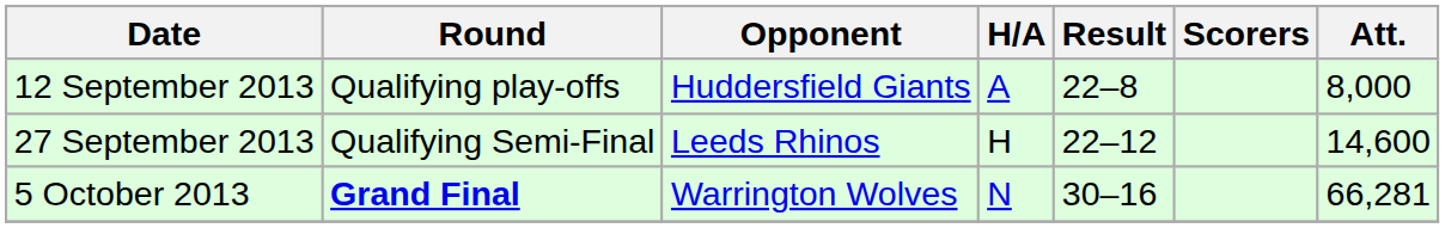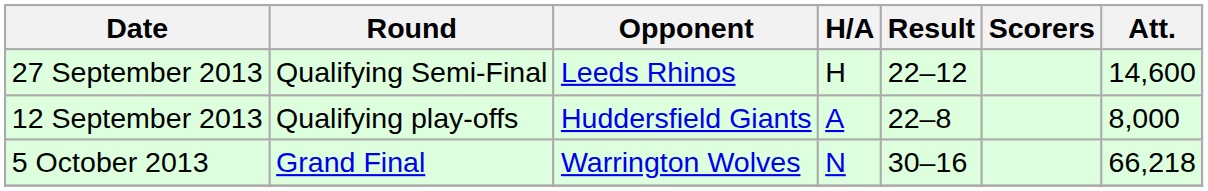 <table class="wikitable" style="font-size:85%;">
 <tr>
 <th>Date</th>
 <th>Round</th>
 <th>Opponent</th>
 <th>H/A</th>
 <th>Result</th>
 <th>Scorers</th>
 <th>Att.</th>
 </tr>
 <tr style="background:#ddffdd">
+<td>27 September 2013</td>
+<td>Qualifying Semi-Final</td>
+<td> <a href='#'>Leeds Rhinos</a></td>
+<td>H</td>
+<td>22–12</td>
+<td></td>
+<td>14,600</td>
+</tr>
+<tr style="background:#ddffdd">
 <td>12 September 2013</td>
 <td>Qualifying play-offs</td>
 <td> <a href='#'>Huddersfield Giants</a></td>
 <td><a href='#'>A</a></td>
 <td>22–8</td>
 <td></td>
 <td>8,000</td>
 </tr>
 <tr style="background:#ddffdd">
-<td>27 September 2013</td>
-<td>Qualifying Semi-Final</td>
-<td> <a href='#'>Leeds Rhinos</a></td>
-<td>H</td>
-<td>22–12</td>
-<td></td>
-<td>14,600</td>
-</tr>
-<tr style="background:#ddffdd">
 <td>5 October 2013</td>
-<td><strong><a href='#'>Grand Final</a></strong></td>
+<td><a href='#'>Grand Final</a></td>
 <td> <a href='#'>Warrington Wolves</a></td>
 <td><a href='#'>N</a></td>
 <td>30–16</td>
 <td></td>
-<td>66,281</td>
+<td>66,218</td>
 </tr>
 <tr>
 </tr>
 </table>
